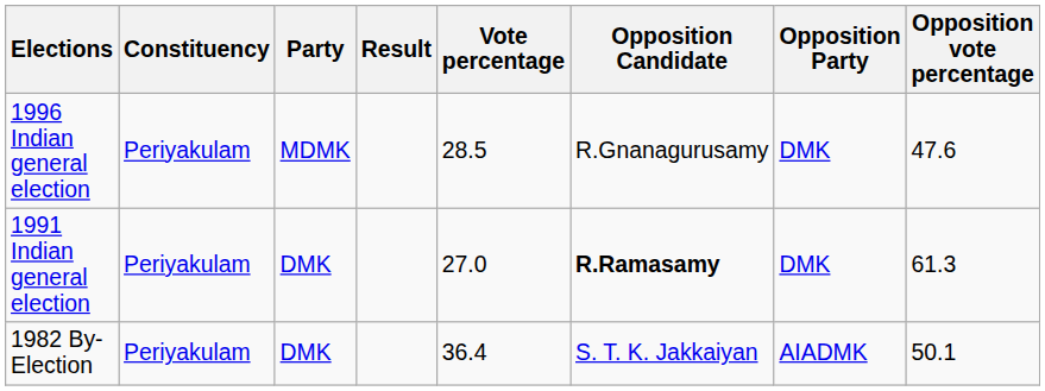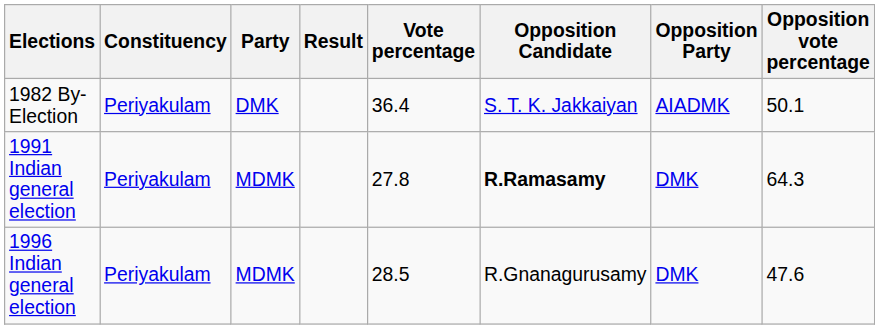 <table class="wikitable sortable">
 <tr>
 <th>Elections</th>
 <th>Constituency</th>
 <th>Party</th>
 <th>Result</th>
 <th>Vote percentage</th>
 <th>Opposition Candidate</th>
 <th>Opposition Party</th>
 <th>Opposition vote percentage</th>
 </tr>
 <tr>
+<td>1982 By-Election</td>
+<td><a href='#'>Periyakulam</a></td>
+<td><a href='#'>DMK</a></td>
+<td></td>
+<td>36.4</td>
+<td><a href='#'>S. T. K. Jakkaiyan</a></td>
+<td><a href='#'>AIADMK</a></td>
+<td>50.1</td>
+</tr>
+<tr>
+<td><a href='#'>1991 Indian general election</a></td>
+<td><a href='#'>Periyakulam</a></td>
+<td><a href='#'>MDMK</a></td>
+<td></td>
+<td>27.8</td>
+<td><strong>R.Ramasamy</strong></td>
+<td><a href='#'>DMK</a></td>
+<td>64.3</td>
+</tr>
+<tr>
 <td><a href='#'>1996 Indian general election</a></td>
 <td><a href='#'>Periyakulam</a></td>
 <td><a href='#'>MDMK</a></td>
 <td></td>
 <td>28.5</td>
 <td>R.Gnanagurusamy</td>
 <td><a href='#'>DMK</a></td>
 <td>47.6</td>
 </tr>
-<tr>
-<td><a href='#'>1991 Indian general election</a></td>
-<td><a href='#'>Periyakulam</a></td>
-<td><a href='#'>DMK</a></td>
-<td></td>
-<td>27.0</td>
-<td><strong>R.Ramasamy</strong></td>
-<td><a href='#'>DMK</a></td>
-<td>61.3</td>
-</tr>
-<tr>
-<td>1982 By-Election</td>
-<td><a href='#'>Periyakulam</a></td>
-<td><a href='#'>DMK</a></td>
-<td></td>
-<td>36.4</td>
-<td><a href='#'>S. T. K. Jakkaiyan</a></td>
-<td><a href='#'>AIADMK</a></td>
-<td>50.1</td>
-</tr>
 </table>
